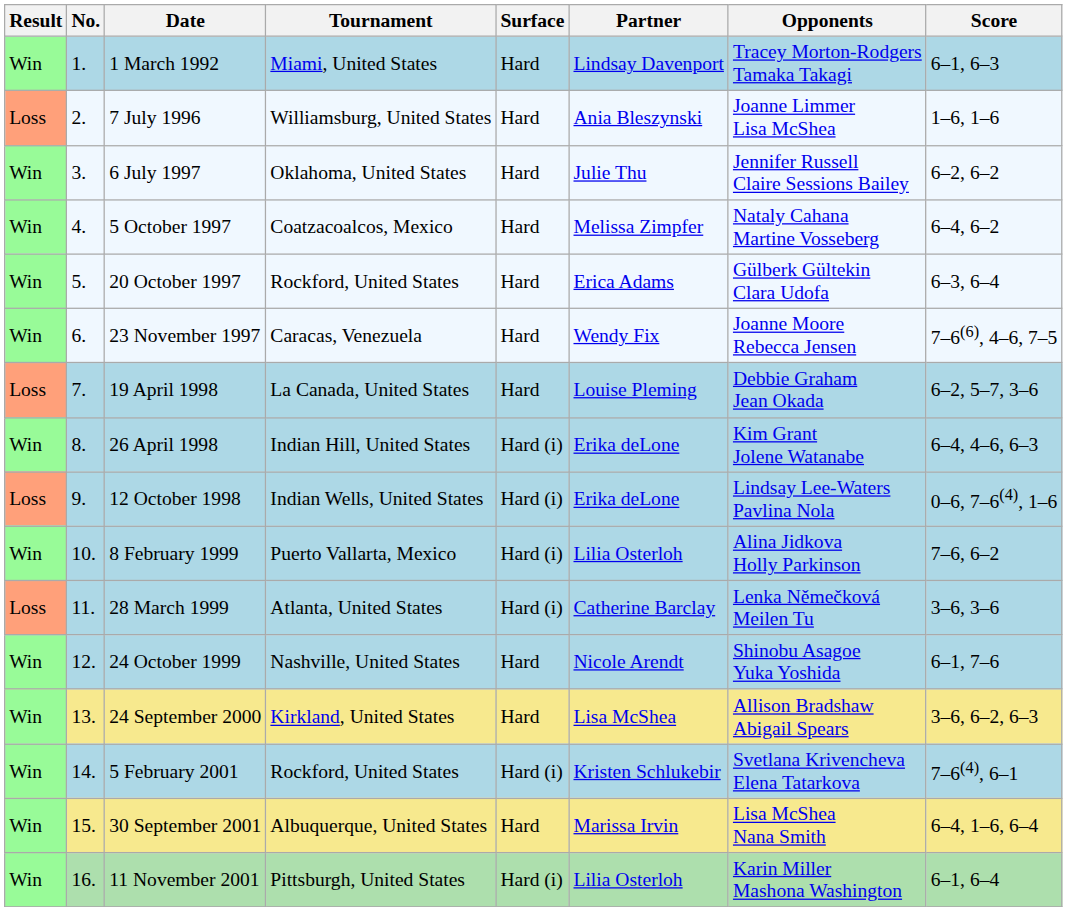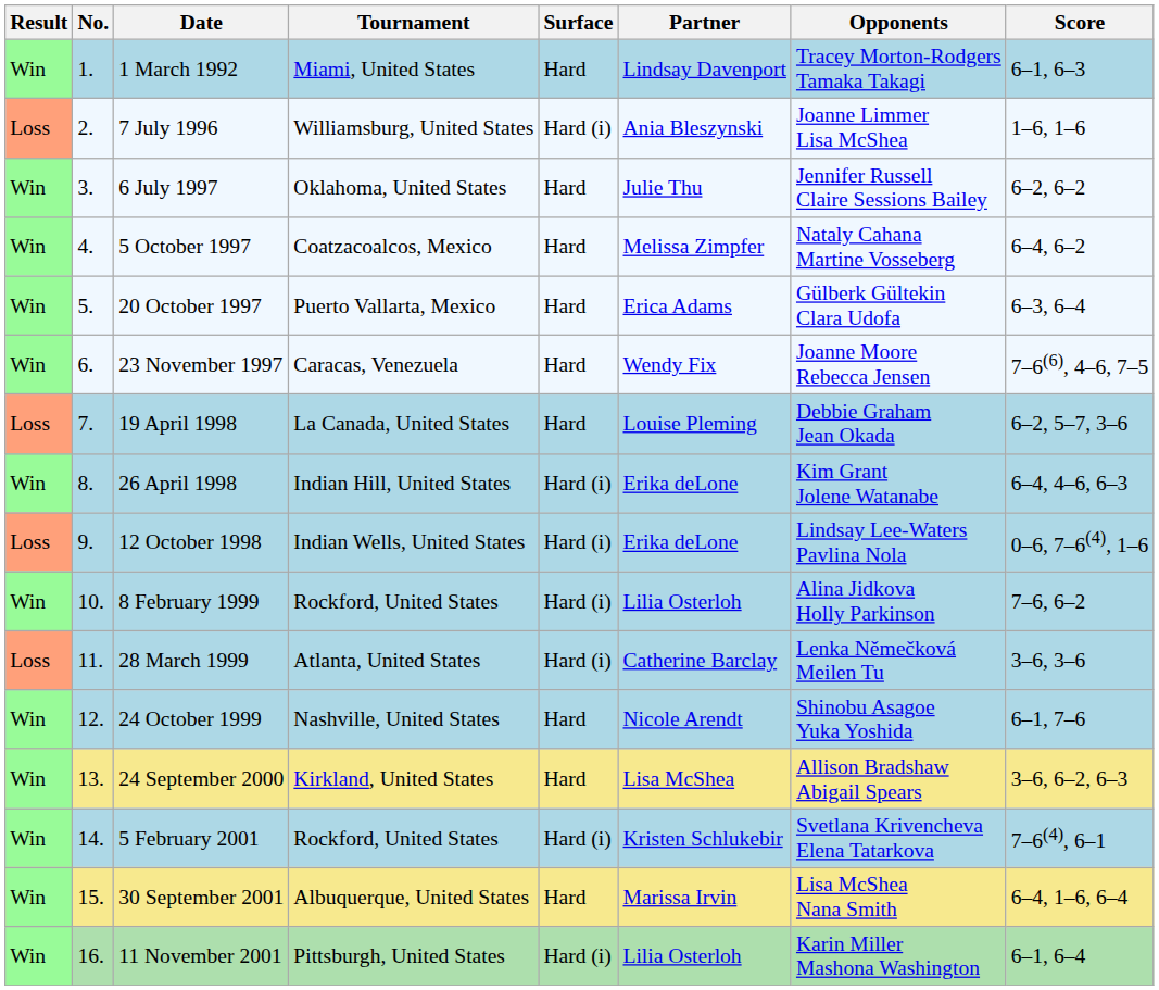 <table class="sortable wikitable" style=font-size:97%>
 <tr>
 <th>Result</th>
 <th>No.</th>
 <th>Date</th>
 <th>Tournament</th>
 <th>Surface</th>
 <th>Partner</th>
 <th>Opponents</th>
 <th>Score</th>
 </tr>
 <tr style="background:lightblue;">
 <td style="background:#98fb98;">Win</td>
 <td>1.</td>
 <td>1 March 1992</td>
 <td><a href='#'>Miami</a>, United States</td>
 <td>Hard</td>
 <td> <a href='#'>Lindsay Davenport</a></td>
 <td> <a href='#'>Tracey Morton-Rodgers</a> <br>  <a href='#'>Tamaka Takagi</a></td>
 <td>6–1, 6–3</td>
 </tr>
 <tr style="background:#f0f8ff;">
 <td style="background:#ffa07a;">Loss</td>
 <td>2.</td>
 <td>7 July 1996</td>
 <td>Williamsburg, United States</td>
-<td>Hard</td>
+<td>Hard (i)</td>
 <td> <a href='#'>Ania Bleszynski</a></td>
 <td> <a href='#'>Joanne Limmer</a> <br>  <a href='#'>Lisa McShea</a></td>
 <td>1–6, 1–6</td>
 </tr>
 <tr style="background:#f0f8ff;">
 <td style="background:#98fb98;">Win</td>
 <td>3.</td>
 <td>6 July 1997</td>
 <td>Oklahoma, United States</td>
 <td>Hard</td>
 <td> <a href='#'>Julie Thu</a></td>
 <td> <a href='#'>Jennifer Russell</a> <br>  <a href='#'>Claire Sessions Bailey</a></td>
 <td>6–2, 6–2</td>
 </tr>
 <tr style="background:#f0f8ff;">
 <td style="background:#98fb98;">Win</td>
 <td>4.</td>
 <td>5 October 1997</td>
 <td>Coatzacoalcos, Mexico</td>
 <td>Hard</td>
 <td> <a href='#'>Melissa Zimpfer</a></td>
 <td> <a href='#'>Nataly Cahana</a> <br>  <a href='#'>Martine Vosseberg</a></td>
 <td>6–4, 6–2</td>
 </tr>
 <tr bgcolor=f0f8ff>
 <td style="background:#98fb98;">Win</td>
 <td>5.</td>
 <td>20 October 1997</td>
-<td>Rockford, United States</td>
+<td>Puerto Vallarta, Mexico</td>
 <td>Hard</td>
 <td> <a href='#'>Erica Adams</a></td>
 <td> <a href='#'>Gülberk Gültekin</a> <br>  <a href='#'>Clara Udofa</a></td>
 <td>6–3, 6–4</td>
 </tr>
 <tr style="background:#f0f8ff;">
 <td style="background:#98fb98;">Win</td>
 <td>6.</td>
 <td>23 November 1997</td>
 <td>Caracas, Venezuela</td>
 <td>Hard</td>
 <td> <a href='#'>Wendy Fix</a></td>
 <td> <a href='#'>Joanne Moore</a> <br>  <a href='#'>Rebecca Jensen</a></td>
 <td>7–6<sup>(6)</sup>, 4–6, 7–5</td>
 </tr>
 <tr bgcolor="lightblue">
 <td style="background:#ffa07a;">Loss</td>
 <td>7.</td>
 <td>19 April 1998</td>
 <td>La Canada, United States</td>
 <td>Hard</td>
 <td> <a href='#'>Louise Pleming</a></td>
 <td> <a href='#'>Debbie Graham</a> <br>  <a href='#'>Jean Okada</a></td>
 <td>6–2, 5–7, 3–6</td>
 </tr>
 <tr style="background:lightblue;">
 <td style="background:#98fb98;">Win</td>
 <td>8.</td>
 <td>26 April 1998</td>
 <td>Indian Hill, United States</td>
 <td>Hard (i)</td>
 <td> <a href='#'>Erika deLone</a></td>
 <td> <a href='#'>Kim Grant</a> <br>  <a href='#'>Jolene Watanabe</a></td>
 <td>6–4, 4–6, 6–3</td>
 </tr>
 <tr style="background:lightblue;">
 <td style="background:#ffa07a;">Loss</td>
 <td>9.</td>
 <td>12 October 1998</td>
 <td>Indian Wells, United States</td>
 <td>Hard (i)</td>
 <td> <a href='#'>Erika deLone</a></td>
 <td> <a href='#'>Lindsay Lee-Waters</a> <br>  <a href='#'>Pavlina Nola</a></td>
 <td>0–6, 7–6<sup>(4)</sup>, 1–6</td>
 </tr>
 <tr style="background:lightblue;">
 <td style="background:#98fb98;">Win</td>
 <td>10.</td>
 <td>8 February 1999</td>
-<td>Puerto Vallarta, Mexico</td>
+<td>Rockford, United States</td>
 <td>Hard (i)</td>
 <td> <a href='#'>Lilia Osterloh</a></td>
 <td> <a href='#'>Alina Jidkova</a><br>  <a href='#'>Holly Parkinson</a></td>
 <td>7–6, 6–2</td>
 </tr>
 <tr style="background:lightblue;">
 <td style="background:#ffa07a;">Loss</td>
 <td>11.</td>
 <td>28 March 1999</td>
 <td>Atlanta, United States</td>
 <td>Hard (i)</td>
 <td> <a href='#'>Catherine Barclay</a></td>
 <td> <a href='#'>Lenka Němečková</a> <br>  <a href='#'>Meilen Tu</a></td>
 <td>3–6, 3–6</td>
 </tr>
 <tr style="background:lightblue;">
 <td style="background:#98fb98;">Win</td>
 <td>12.</td>
 <td>24 October 1999</td>
 <td>Nashville, United States</td>
 <td>Hard</td>
 <td> <a href='#'>Nicole Arendt</a></td>
 <td> <a href='#'>Shinobu Asagoe</a> <br>  <a href='#'>Yuka Yoshida</a></td>
 <td>6–1, 7–6</td>
 </tr>
 <tr style="background:#f7e98e;">
 <td style="background:#98fb98;">Win</td>
 <td>13.</td>
 <td>24 September 2000</td>
 <td><a href='#'>Kirkland</a>, United States</td>
 <td>Hard</td>
 <td> <a href='#'>Lisa McShea</a></td>
 <td> <a href='#'>Allison Bradshaw</a> <br>  <a href='#'>Abigail Spears</a></td>
 <td>3–6, 6–2, 6–3</td>
 </tr>
 <tr style="background:lightblue;">
 <td style="background:#98fb98;">Win</td>
 <td>14.</td>
 <td>5 February 2001</td>
 <td>Rockford, United States</td>
 <td>Hard (i)</td>
 <td> <a href='#'>Kristen Schlukebir</a></td>
 <td> <a href='#'>Svetlana Krivencheva</a> <br>  <a href='#'>Elena Tatarkova</a></td>
 <td>7–6<sup>(4)</sup>, 6–1</td>
 </tr>
 <tr style="background:#f7e98e;">
 <td style="background:#98fb98;">Win</td>
 <td>15.</td>
 <td>30 September 2001</td>
 <td>Albuquerque, United States</td>
 <td>Hard</td>
 <td> <a href='#'>Marissa Irvin</a></td>
 <td> <a href='#'>Lisa McShea</a> <br>  <a href='#'>Nana Smith</a></td>
 <td>6–4, 1–6, 6–4</td>
 </tr>
 <tr bgcolor=#ADDFAD>
 <td style="background:#98fb98;">Win</td>
 <td>16.</td>
 <td>11 November 2001</td>
 <td>Pittsburgh, United States</td>
 <td>Hard (i)</td>
 <td> <a href='#'>Lilia Osterloh</a></td>
 <td> <a href='#'>Karin Miller</a> <br>  <a href='#'>Mashona Washington</a></td>
 <td>6–1, 6–4</td>
 </tr>
 </table>
